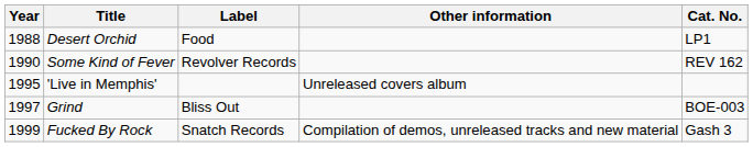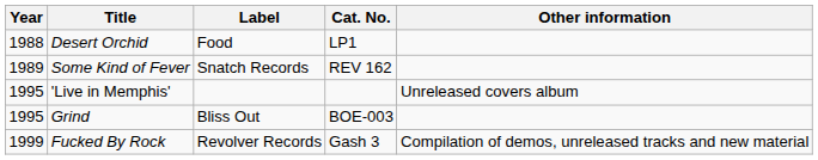 <table class="wikitable">
 <tr>
 <th>Year</th>
 <th>Title</th>
 <th>Label</th>
+<th>Cat. No.</th>
 <th>Other information</th>
-<th>Cat. No.</th>
 </tr>
 <tr>
 <td>1988</td>
 <td><em>Desert Orchid</em></td>
 <td>Food</td>
+<td>LP1</td>
 <td></td>
-<td>LP1</td>
 </tr>
 <tr>
-<td>1990</td>
+<td>1989</td>
 <td><em>Some Kind of Fever</em></td>
-<td>Revolver Records</td>
+<td>Snatch Records</td>
+<td>REV 162</td>
 <td></td>
-<td>REV 162</td>
 </tr>
 <tr>
 <td>1995</td>
 <td>'Live in Memphis'</td>
 <td></td>
+<td></td>
 <td>Unreleased covers album</td>
-<td></td>
 </tr>
 <tr>
-<td>1997</td>
+<td>1995</td>
 <td><em>Grind</em></td>
 <td>Bliss Out</td>
+<td>BOE-003</td>
 <td></td>
-<td>BOE-003</td>
 </tr>
 <tr>
 <td>1999</td>
 <td><em>Fucked By Rock</em></td>
-<td>Snatch Records</td>
+<td>Revolver Records</td>
+<td>Gash 3</td>
 <td>Compilation of demos, unreleased tracks and new material</td>
-<td>Gash 3</td>
 </tr>
 </table>
